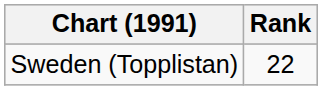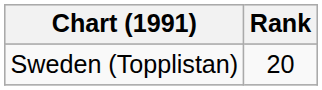 <table class="wikitable">
 <tr>
 <th>Chart (1991)</th>
 <th>Rank</th>
 </tr>
 <tr>
 <td>Sweden (Topplistan)</td>
-<td align="center">22</td>
+<td align="center">20</td>
 </tr>
 </table>
